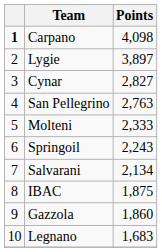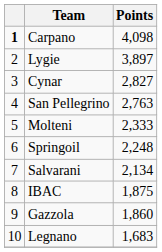 <table class="wikitable">
 <tr>
 <th></th>
 <th>Team</th>
 <th>Points</th>
 </tr>
 <tr>
 <td style="text-align:center"><strong>1</strong></td>
 <td>Carpano</td>
 <td align="right">4,098</td>
 </tr>
 <tr>
 <td style="text-align:center">2</td>
 <td>Lygie</td>
 <td align="right">3,897</td>
 </tr>
 <tr>
 <td style="text-align:center">3</td>
 <td>Cynar</td>
 <td align="right">2,827</td>
 </tr>
 <tr>
 <td style="text-align:center">4</td>
 <td>San Pellegrino</td>
 <td align="right">2,763</td>
 </tr>
 <tr>
 <td style="text-align:center">5</td>
 <td>Molteni</td>
 <td align="right">2,333</td>
 </tr>
 <tr>
 <td style="text-align:center">6</td>
 <td>Springoil</td>
-<td align="right">2,243</td>
+<td align="right">2,248</td>
 </tr>
 <tr>
 <td style="text-align:center">7</td>
 <td>Salvarani</td>
 <td align="right">2,134</td>
 </tr>
 <tr>
 <td style="text-align:center">8</td>
 <td>IBAC</td>
 <td align="right">1,875</td>
 </tr>
 <tr>
 <td style="text-align:center">9</td>
 <td>Gazzola</td>
 <td align="right">1,860</td>
 </tr>
 <tr>
 <td style="text-align:center">10</td>
 <td>Legnano</td>
 <td align="right">1,683</td>
 </tr>
 <tr>
 </tr>
 </table>
